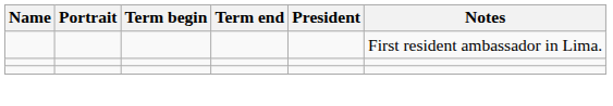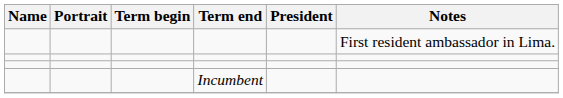 <table class="wikitable sortable"  text-align:center;">
 <tr>
 <th>Name</th>
 <th class="unsortable">Portrait</th>
 <th>Term begin</th>
 <th>Term end</th>
 <th>President</th>
 <th class="unsortable">Notes</th>
 </tr>
 <tr>
 <td></td>
 <td></td>
 <td></td>
 <td></td>
 <td></td>
 <td>First resident ambassador in Lima.</td>
 </tr>
 <tr>
 <td></td>
 <td></td>
 <td></td>
 <td></td>
 <td></td>
 <td></td>
 </tr>
 <tr>
 <td></td>
 <td></td>
 <td></td>
 <td></td>
 <td></td>
 <td></td>
 </tr>
 <tr>
+<td></td>
+<td></td>
+<td></td>
+<td><em>Incumbent</em></td>
+<td></td>
+<td></td>
+</tr>
+<tr>
 </tr>
 </table>
